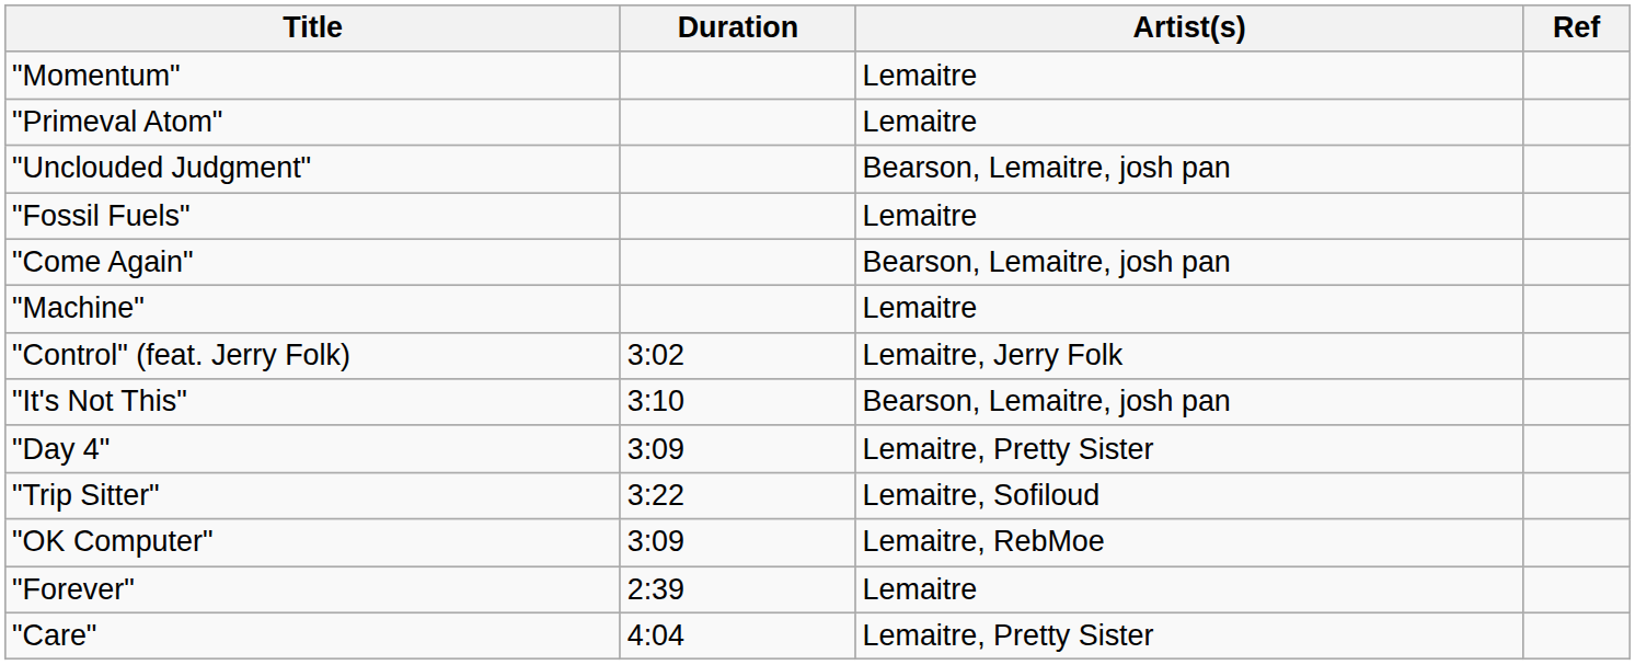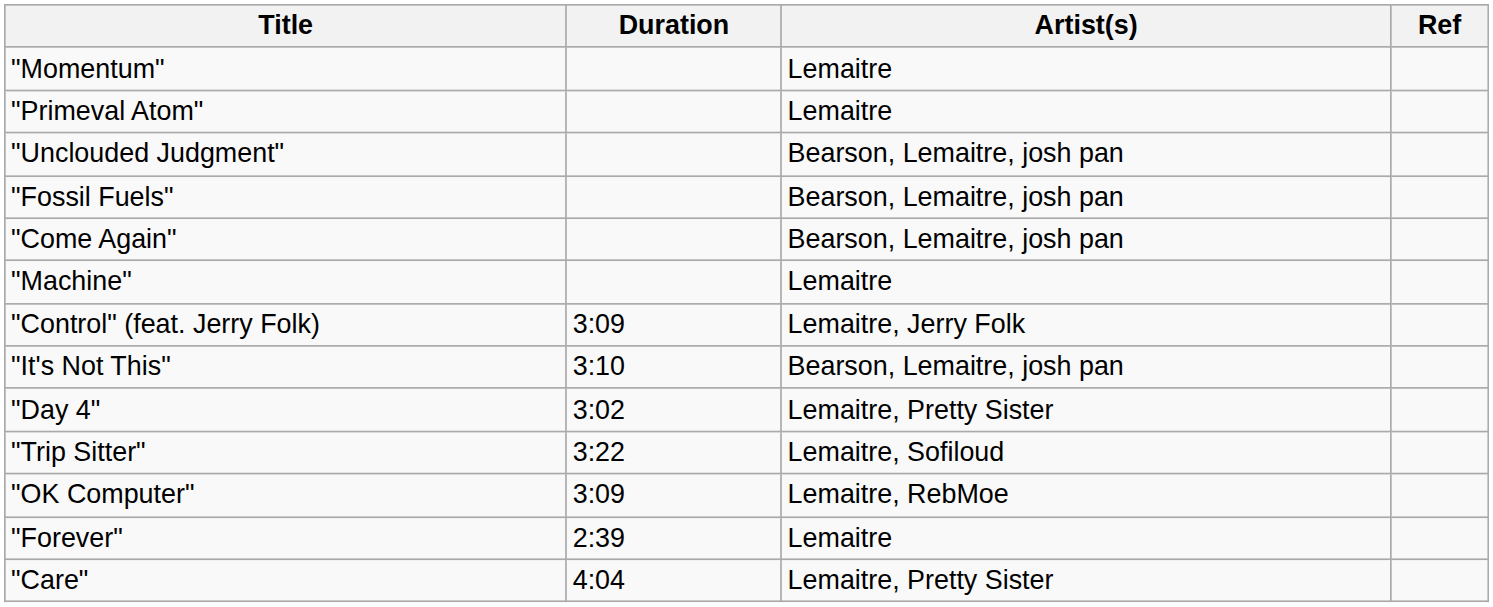 <table class="wikitable" style="width: 100%;">
 <tr>
 <th>Title</th>
 <th>Duration</th>
 <th>Artist(s)</th>
 <th>Ref</th>
 </tr>
 <tr>
 <td>"Momentum"</td>
 <td></td>
 <td>Lemaitre</td>
 <td></td>
 </tr>
 <tr>
 <td>"Primeval Atom"</td>
 <td></td>
 <td>Lemaitre</td>
 <td></td>
 </tr>
 <tr>
 <td>"Unclouded Judgment"</td>
 <td></td>
 <td>Bearson, Lemaitre, josh pan</td>
 <td></td>
 </tr>
 <tr>
 <td>"Fossil Fuels"</td>
 <td></td>
-<td>Lemaitre</td>
+<td>Bearson, Lemaitre, josh pan</td>
 <td></td>
 </tr>
 <tr>
 <td>"Come Again"</td>
 <td></td>
 <td>Bearson, Lemaitre, josh pan</td>
 <td></td>
 </tr>
 <tr>
 <td>"Machine"</td>
 <td></td>
 <td>Lemaitre</td>
 <td></td>
 </tr>
 <tr>
 <td>"Control" (feat. Jerry Folk)</td>
-<td>3:02</td>
+<td>3:09</td>
 <td>Lemaitre, Jerry Folk</td>
 <td></td>
 </tr>
 <tr>
 <td>"It's Not This"</td>
 <td>3:10</td>
 <td>Bearson, Lemaitre, josh pan</td>
 <td></td>
 </tr>
 <tr>
 <td>"Day 4"</td>
-<td>3:09</td>
+<td>3:02</td>
 <td>Lemaitre, Pretty Sister</td>
 <td></td>
 </tr>
 <tr>
 <td>"Trip Sitter"</td>
 <td>3:22</td>
 <td>Lemaitre, Sofiloud</td>
 <td></td>
 </tr>
 <tr>
 <td>"OK Computer"</td>
 <td>3:09</td>
 <td>Lemaitre, RebMoe</td>
 <td></td>
 </tr>
 <tr>
 <td>"Forever"</td>
 <td>2:39</td>
 <td>Lemaitre</td>
 <td></td>
 </tr>
 <tr>
 <td>"Care"</td>
 <td>4:04</td>
 <td>Lemaitre, Pretty Sister</td>
 <td></td>
 </tr>
 </table>
